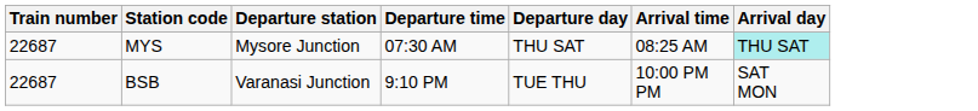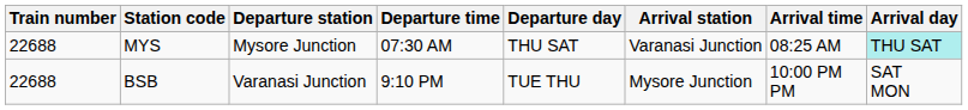 <table class="wikitable">
 <tr>
 <th>Train number</th>
 <th>Station code</th>
 <th>Departure station</th>
 <th>Departure time</th>
 <th>Departure day</th>
+<th>Arrival station</th>
 <th>Arrival time</th>
 <th>Arrival day</th>
 </tr>
 <tr>
-<td>22687</td>
+<td>22688</td>
 <td>MYS</td>
 <td>Mysore Junction</td>
 <td>07:30 AM</td>
 <td>THU SAT</td>
+<td>Varanasi Junction</td>
 <td>08:25 AM</td>
 <td style="background: paleturquoise;">THU SAT</td>
 </tr>
 <tr>
-<td>22687</td>
+<td>22688</td>
 <td>BSB</td>
 <td>Varanasi Junction</td>
 <td>9:10 PM</td>
 <td>TUE THU</td>
+<td>Mysore Junction</td>
 <td>10:00 PM<br>PM</td>
 <td>SAT<br>MON</td>
 </tr>
 </table>
